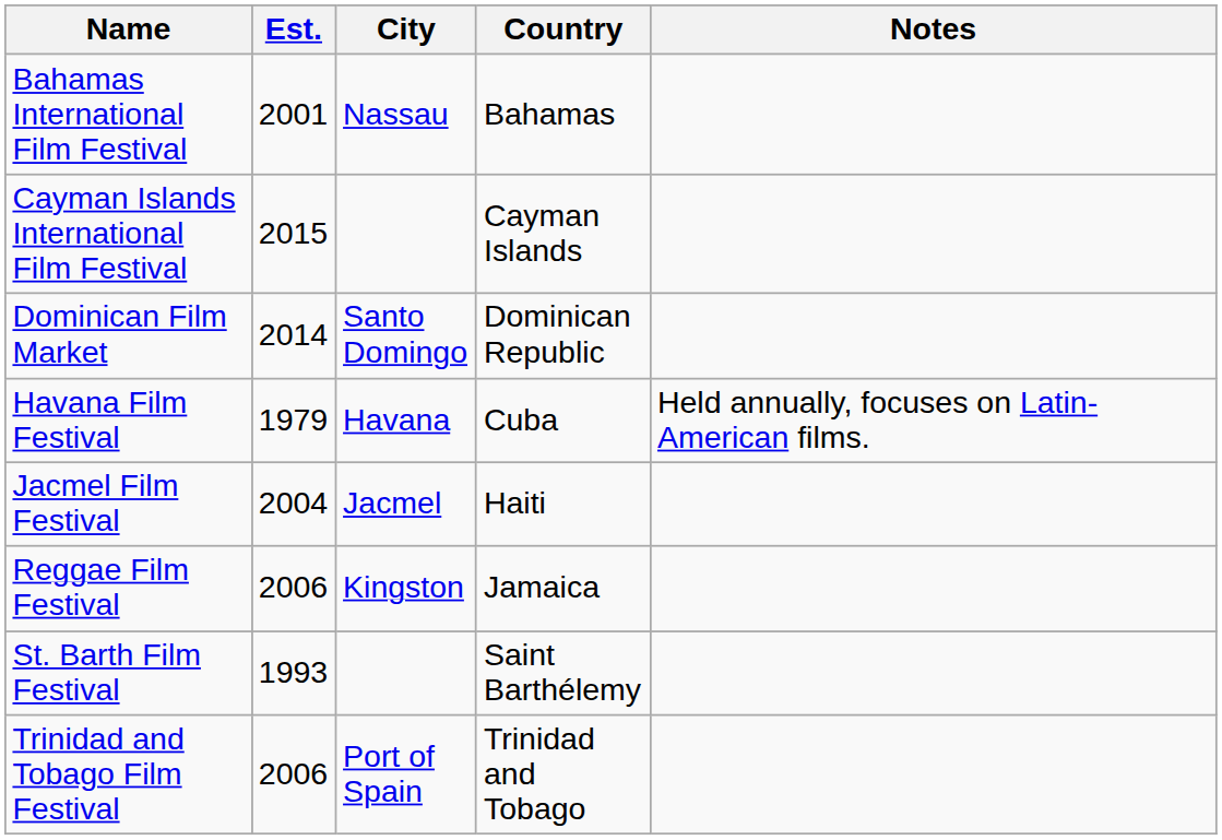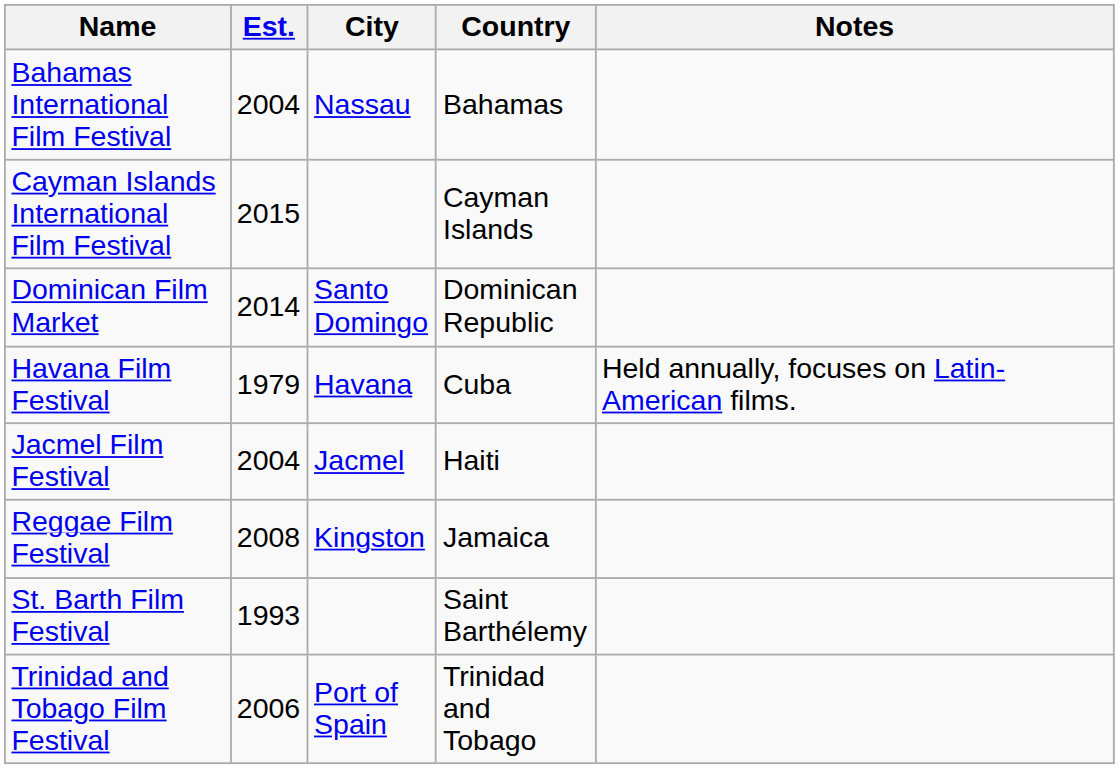 <table class="wikitable sortable" width=100%>
 <tr>
 <th style="width:20%;">Name</th>
 <th style="width:4%;"><a href='#'>Est.</a></th>
 <th style="width:10%;">City</th>
 <th style="width:10%;">Country</th>
 <th style="width:46%;">Notes</th>
 </tr>
 <tr>
 <td><a href='#'>Bahamas International Film Festival</a></td>
-<td>2001</td>
+<td>2004</td>
 <td><a href='#'>Nassau</a></td>
 <td>Bahamas</td>
 <td></td>
 </tr>
 <tr>
 <td><a href='#'>Cayman Islands International Film Festival</a></td>
 <td>2015</td>
 <td></td>
 <td>Cayman Islands</td>
 <td></td>
 </tr>
 <tr>
 <td><a href='#'>Dominican Film Market</a></td>
 <td>2014</td>
 <td><a href='#'>Santo Domingo</a></td>
 <td>Dominican Republic</td>
 <td></td>
 </tr>
 <tr>
 <td><a href='#'>Havana Film Festival</a></td>
 <td>1979</td>
 <td><a href='#'>Havana</a></td>
 <td>Cuba</td>
 <td>Held annually, focuses on <a href='#'>Latin-American</a> films.</td>
 </tr>
 <tr>
 <td><a href='#'>Jacmel Film Festival</a></td>
 <td>2004</td>
 <td><a href='#'>Jacmel</a></td>
 <td>Haiti</td>
 <td></td>
 </tr>
 <tr>
 <td><a href='#'>Reggae Film Festival</a></td>
-<td>2006</td>
+<td>2008</td>
 <td><a href='#'>Kingston</a></td>
 <td>Jamaica</td>
 <td></td>
 </tr>
 <tr>
 <td><a href='#'>St. Barth Film Festival</a></td>
 <td>1993</td>
 <td></td>
 <td>Saint Barthélemy</td>
 <td></td>
 </tr>
 <tr>
 <td><a href='#'>Trinidad and Tobago Film Festival</a></td>
 <td>2006</td>
 <td><a href='#'>Port of Spain</a></td>
 <td>Trinidad and Tobago</td>
 <td></td>
 </tr>
 </table>
